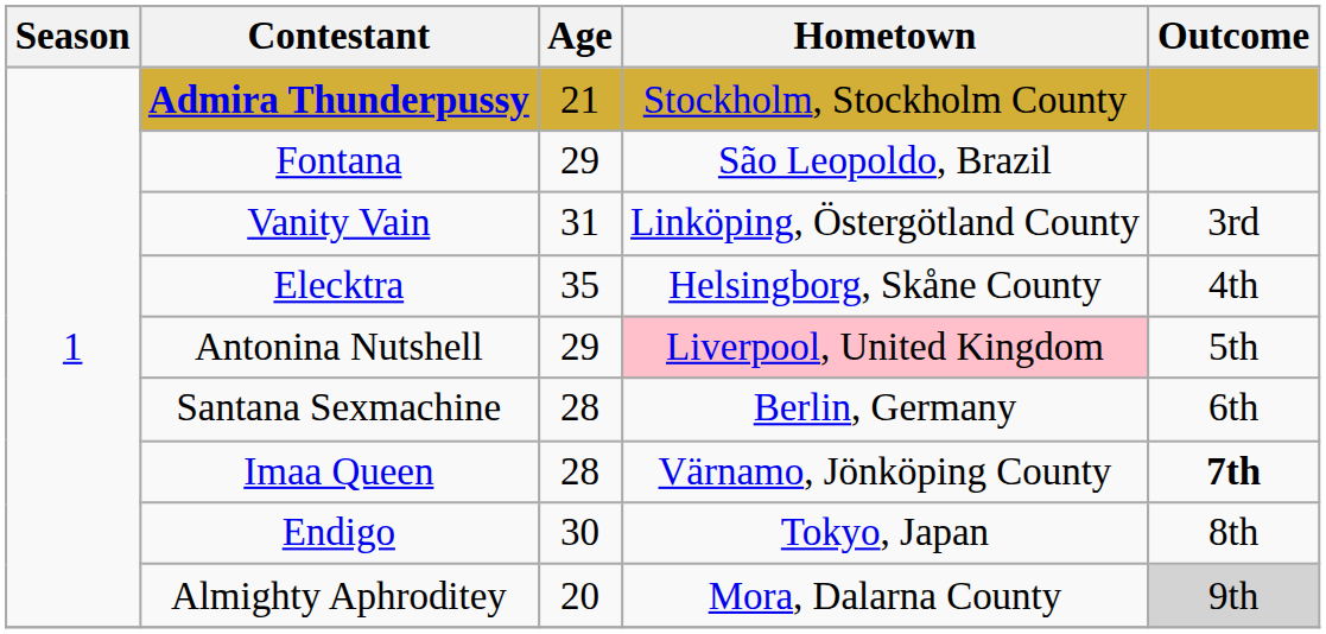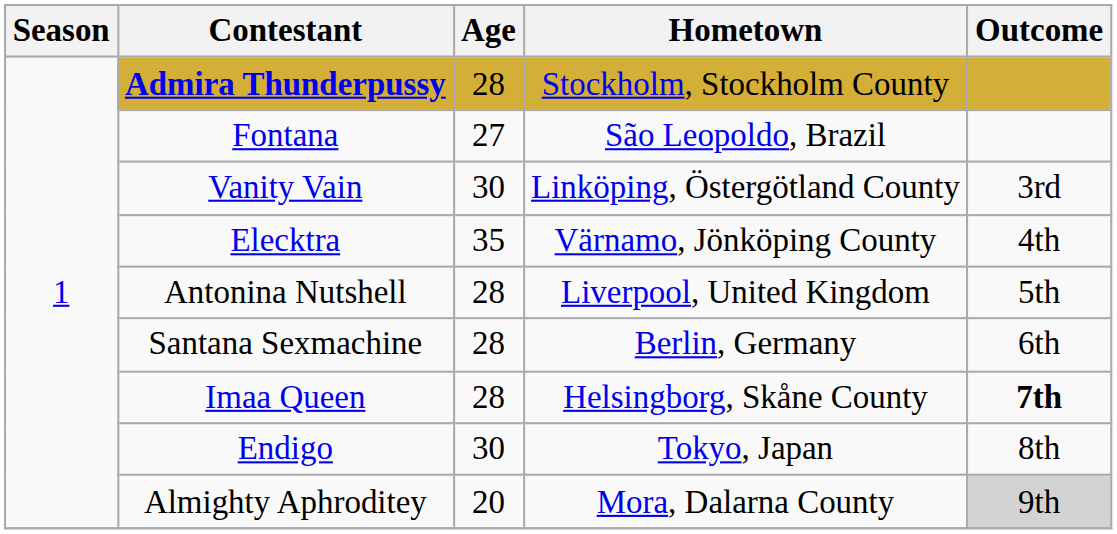 <table class="wikitable sortable" style="text-align:center">
 <tr>
 <th scope="col">Season</th>
 <th scope="col">Contestant</th>
 <th scope="col">Age</th>
 <th scope="col">Hometown</th>
 <th scope="col">Outcome</th>
 </tr>
 <tr>
 <td rowspan="9"><a href='#'>1</a></td>
 <td bgcolor="#D4AF37" nowrap><strong><a href='#'>Admira Thunderpussy</a></strong></td>
-<td bgcolor="#D4AF37">21</td>
+<td bgcolor="#D4AF37">28</td>
 <td bgcolor="#D4AF37"><a href='#'>Stockholm</a>, Stockholm County</td>
 <td bgcolor="#D4AF37"></td>
 </tr>
 <tr>
 <td><a href='#'>Fontana</a></td>
-<td>29</td>
+<td>27</td>
 <td><a href='#'>São Leopoldo</a>, Brazil</td>
 <td nowrap></td>
 </tr>
 <tr>
 <td><a href='#'>Vanity Vain</a></td>
-<td>31</td>
+<td>30</td>
 <td nowrap><a href='#'>Linköping</a>, Östergötland County</td>
 <td>3rd</td>
 </tr>
 <tr>
 <td><a href='#'>Elecktra</a></td>
 <td>35</td>
-<td><a href='#'>Helsingborg</a>, Skåne County</td>
+<td><a href='#'>Värnamo</a>, Jönköping County</td>
 <td>4th</td>
 </tr>
 <tr>
 <td>Antonina Nutshell</td>
-<td>29</td>
-<td style="background: pink;"><a href='#'>Liverpool</a>, United Kingdom</td>
+<td>28</td>
+<td><a href='#'>Liverpool</a>, United Kingdom</td>
 <td>5th</td>
 </tr>
 <tr>
 <td>Santana Sexmachine</td>
 <td>28</td>
 <td><a href='#'>Berlin</a>, Germany</td>
 <td>6th</td>
 </tr>
 <tr>
 <td><a href='#'>Imaa Queen</a></td>
 <td>28</td>
-<td><a href='#'>Värnamo</a>, Jönköping County</td>
+<td><a href='#'>Helsingborg</a>, Skåne County</td>
 <td><strong>7th</strong></td>
 </tr>
 <tr>
 <td><a href='#'>Endigo</a></td>
 <td>30</td>
 <td><a href='#'>Tokyo</a>, Japan</td>
 <td>8th</td>
 </tr>
 <tr>
 <td>Almighty Aphroditey</td>
 <td>20</td>
 <td><a href='#'>Mora</a>, Dalarna County</td>
 <td style="background: lightgrey;">9th</td>
 </tr>
 <tr>
 </tr>
 </table>
